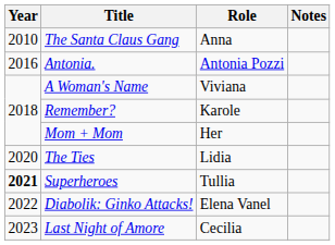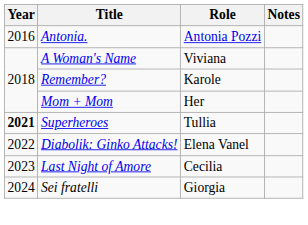 <table class="wikitable sortable">
 <tr>
 <th scope="col">Year</th>
 <th scope="col">Title</th>
 <th scope="col">Role</th>
 <th scope="col" class="unsortable">Notes</th>
-</tr>
-<tr>
-<td>2010</td>
-<td><em><a href='#'>The Santa Claus Gang</a></em></td>
-<td>Anna</td>
-<td></td>
 </tr>
 <tr>
 <td>2016</td>
 <td><em><a href='#'>Antonia.</a></em></td>
 <td><a href='#'>Antonia Pozzi</a></td>
 <td></td>
 </tr>
 <tr>
 <td rowspan=3>2018</td>
 <td><em><a href='#'>A Woman's Name</a></em></td>
 <td>Viviana</td>
 <td></td>
 </tr>
 <tr>
 <td><em><a href='#'>Remember?</a></em></td>
 <td>Karole</td>
 <td></td>
 </tr>
 <tr>
 <td><em><a href='#'>Mom + Mom</a></em></td>
 <td>Her</td>
 <td></td>
 </tr>
 <tr>
-<td>2020</td>
-<td><em><a href='#'>The Ties</a></em></td>
-<td>Lidia</td>
-<td></td>
-</tr>
-<tr>
 <td><strong>2021</strong></td>
 <td><em><a href='#'>Superheroes</a></em></td>
 <td>Tullia</td>
 <td></td>
 </tr>
 <tr>
 <td>2022</td>
 <td><em><a href='#'>Diabolik: Ginko Attacks!</a></em></td>
 <td>Elena Vanel</td>
 <td></td>
 </tr>
 <tr>
 <td>2023</td>
 <td><em><a href='#'>Last Night of Amore</a></em></td>
 <td>Cecilia</td>
 <td></td>
 </tr>
+<tr>
+<td>2024</td>
+<td><em>Sei fratelli</em></td>
+<td>Giorgia</td>
+<td></td>
+</tr>
 </table>
